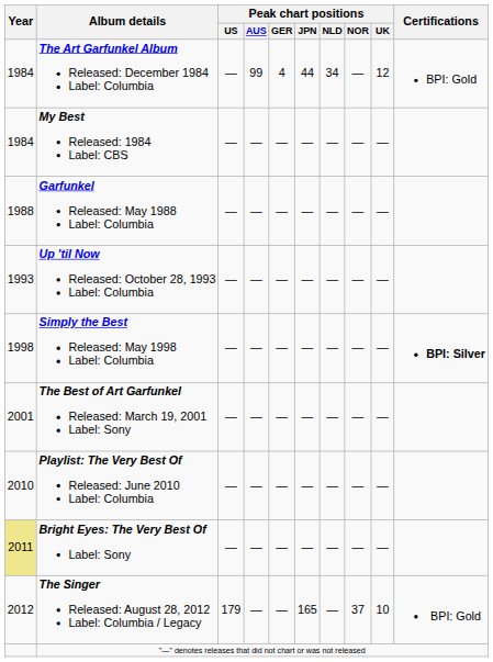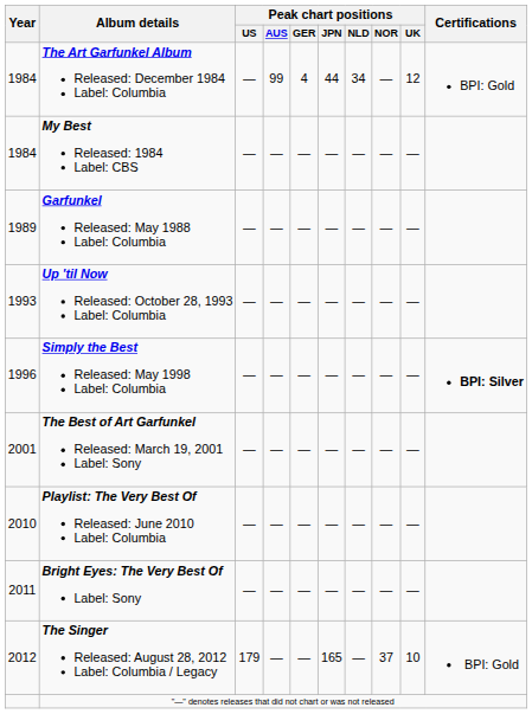 <table class="wikitable" style="text-align:center;">
 <tr>
 <th rowspan="2">Year</th>
 <th rowspan="2">Album details</th>
 <th colspan="7">Peak chart positions</th>
 <th rowspan="2">Certifications</th>
 </tr>
 <tr style="font-size:smaller;">
 <th style="width:25px;">US<br></th>
 <th style="width:25px;"><a href='#'>AUS</a><br></th>
 <th style="width:25px;">GER<br></th>
 <th style="width:25px;">JPN<br></th>
 <th style="width:25px;">NLD<br></th>
 <th style="width:25px;">NOR<br></th>
 <th style="width:25px;">UK<br></th>
 </tr>
 <tr>
 <td>1984</td>
 <td align="left"><strong><em><a href='#'>The Art Garfunkel Album</a></em></strong><br><ul><li>Released: December 1984</li><li>Label: Columbia</li></ul></td>
 <td>—</td>
 <td>99</td>
 <td>4</td>
 <td>44</td>
 <td>34</td>
 <td>—</td>
 <td>12</td>
 <td align="left"><br><ul><li>BPI: Gold</li></ul></td>
 </tr>
 <tr>
 <td>1984</td>
 <td align="left"><strong><em>My Best</em></strong><br><ul><li>Released: 1984</li><li>Label: CBS</li></ul></td>
 <td>—</td>
 <td>—</td>
 <td>—</td>
 <td>—</td>
 <td>—</td>
 <td>—</td>
 <td>—</td>
 <td align="left"></td>
 </tr>
 <tr>
-<td>1988</td>
+<td>1989</td>
 <td align="left"><strong><em><a href='#'>Garfunkel</a></em></strong><br><ul><li>Released: May 1988</li><li>Label: Columbia</li></ul></td>
 <td>—</td>
 <td>—</td>
 <td>—</td>
 <td>—</td>
 <td>—</td>
 <td>—</td>
 <td>—</td>
 <td align="left"></td>
 </tr>
 <tr>
 <td>1993</td>
 <td align="left"><strong><em><a href='#'>Up 'til Now</a></em></strong><br><ul><li>Released: October 28, 1993</li><li>Label: Columbia</li></ul></td>
 <td>—</td>
 <td>—</td>
 <td>—</td>
 <td>—</td>
 <td>—</td>
 <td>—</td>
 <td>—</td>
 <td align="left"></td>
 </tr>
 <tr>
-<td>1998</td>
+<td>1996</td>
 <td align="left"><strong><em><a href='#'>Simply the Best</a></em></strong><br><ul><li>Released: May 1998</li><li>Label: Columbia</li></ul></td>
 <td>—</td>
 <td>—</td>
 <td>—</td>
 <td>—</td>
 <td>—</td>
 <td>—</td>
 <td>—</td>
 <td align="left"><strong><br><ul><li>BPI: Silver</li></ul></strong></td>
 </tr>
 <tr>
 <td>2001</td>
 <td align="left"><strong><em>The Best of Art Garfunkel</em></strong><br><ul><li>Released: March 19, 2001</li><li>Label: Sony</li></ul></td>
 <td>—</td>
 <td>—</td>
 <td>—</td>
 <td>—</td>
 <td>—</td>
 <td>—</td>
 <td>—</td>
 <td align="left"></td>
 </tr>
 <tr>
 <td>2010</td>
 <td align="left"><strong><em>Playlist: The Very Best Of</em></strong><br><ul><li>Released: June 2010</li><li>Label: Columbia</li></ul></td>
 <td>—</td>
 <td>—</td>
 <td>—</td>
 <td>—</td>
 <td>—</td>
 <td>—</td>
 <td>—</td>
 <td align="left"></td>
 </tr>
 <tr>
-<td style="background: khaki;">2011</td>
+<td>2011</td>
 <td align="left"><strong><em>Bright Eyes: The Very Best Of</em></strong><br><ul><li>Label: Sony</li></ul></td>
 <td>—</td>
 <td>—</td>
 <td>—</td>
 <td>—</td>
 <td>—</td>
 <td>—</td>
 <td>—</td>
 <td align="left"></td>
 </tr>
 <tr>
 <td>2012</td>
 <td align="left"><strong><em>The Singer</em></strong><br><ul><li>Released: August 28, 2012</li><li>Label: Columbia / Legacy</li></ul></td>
 <td>179</td>
 <td>—</td>
 <td>—</td>
 <td>165</td>
 <td>—</td>
 <td>37</td>
 <td>10</td>
 <td><br><ul><li>BPI: Gold</li></ul></td>
 </tr>
 <tr>
 <td></td>
 <td colspan="18" style="font-size:8pt">"—" denotes releases that did not chart or was not released</td>
 </tr>
 </table>
